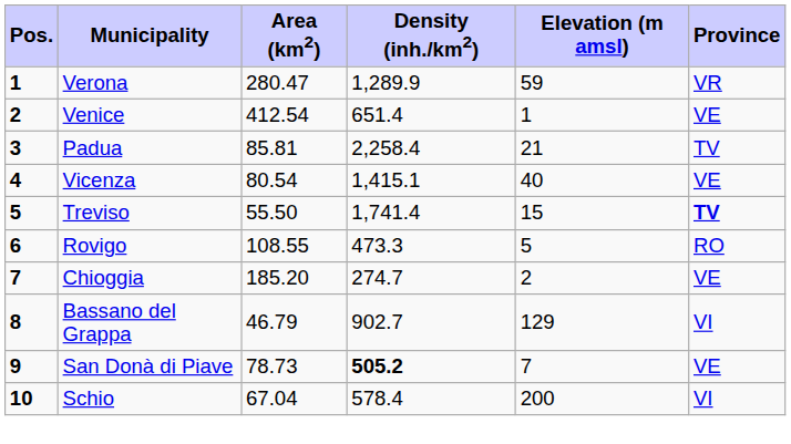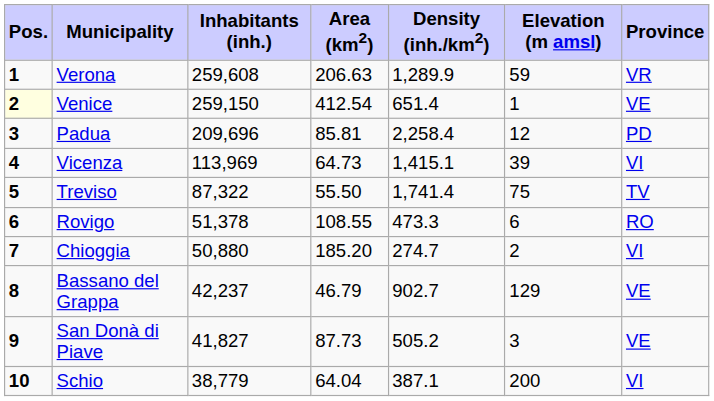 <table class="wikitable centered">
 <tr>
 <th style="background:#ccf; ">Pos.</th>
 <th style="background:#ccf; ">Municipality</th>
+<th style="background:#ccf; ">Inhabitants (inh.)</th>
 <th style="background:#ccf; ">Area (km<sup>2</sup>)</th>
 <th style="background:#ccf; ">Density (inh./km<sup>2</sup>)</th>
 <th style="background:#ccf; ">Elevation (m <a href='#'>amsl</a>)</th>
 <th style="background:#ccf; ">Province</th>
 </tr>
 <tr>
 <td><strong>1</strong></td>
 <td><a href='#'>Verona</a></td>
-<td>280.47</td>
+<td>259,608</td>
+<td>206.63</td>
 <td>1,289.9</td>
 <td>59</td>
 <td><a href='#'>VR</a></td>
 </tr>
 <tr>
-<td><strong>2</strong></td>
+<td style="background: lightyellow;"><strong>2</strong></td>
 <td><a href='#'>Venice</a></td>
+<td>259,150</td>
 <td>412.54</td>
 <td>651.4</td>
 <td>1</td>
 <td><a href='#'>VE</a></td>
 </tr>
 <tr>
 <td><strong>3</strong></td>
 <td><a href='#'>Padua</a></td>
+<td>209,696</td>
 <td>85.81</td>
 <td>2,258.4</td>
-<td>21</td>
-<td><a href='#'>TV</a></td>
+<td>12</td>
+<td><a href='#'>PD</a></td>
 </tr>
 <tr>
 <td><strong>4</strong></td>
 <td><a href='#'>Vicenza</a></td>
-<td>80.54</td>
+<td>113,969</td>
+<td>64.73</td>
 <td>1,415.1</td>
-<td>40</td>
-<td><a href='#'>VE</a></td>
+<td>39</td>
+<td><a href='#'>VI</a></td>
 </tr>
 <tr>
 <td><strong>5</strong></td>
 <td><a href='#'>Treviso</a></td>
+<td>87,322</td>
 <td>55.50</td>
 <td>1,741.4</td>
-<td>15</td>
-<td><strong><a href='#'>TV</a></strong></td>
+<td>75</td>
+<td><a href='#'>TV</a></td>
 </tr>
 <tr>
 <td><strong>6</strong></td>
 <td><a href='#'>Rovigo</a></td>
+<td>51,378</td>
 <td>108.55</td>
 <td>473.3</td>
-<td>5</td>
+<td>6</td>
 <td><a href='#'>RO</a></td>
 </tr>
 <tr>
 <td><strong>7</strong></td>
 <td><a href='#'>Chioggia</a></td>
+<td>50,880</td>
 <td>185.20</td>
 <td>274.7</td>
 <td>2</td>
-<td><a href='#'>VE</a></td>
+<td><a href='#'>VI</a></td>
 </tr>
 <tr>
 <td><strong>8</strong></td>
 <td><a href='#'>Bassano del Grappa</a></td>
+<td>42,237</td>
 <td>46.79</td>
 <td>902.7</td>
 <td>129</td>
-<td><a href='#'>VI</a></td>
+<td><a href='#'>VE</a></td>
 </tr>
 <tr>
 <td><strong>9</strong></td>
 <td><a href='#'>San Donà di Piave</a></td>
-<td>78.73</td>
-<td><strong>505.2</strong></td>
-<td>7</td>
+<td>41,827</td>
+<td>87.73</td>
+<td>505.2</td>
+<td>3</td>
 <td><a href='#'>VE</a></td>
 </tr>
 <tr>
 <td><strong>10</strong></td>
 <td><a href='#'>Schio</a></td>
-<td>67.04</td>
-<td>578.4</td>
+<td>38,779</td>
+<td>64.04</td>
+<td>387.1</td>
 <td>200</td>
 <td><a href='#'>VI</a></td>
 </tr>
 </table>
